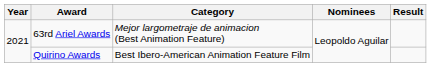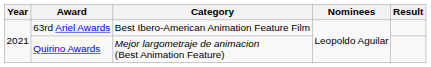 <table class="wikitable">
 <tr>
 <th>Year</th>
 <th>Award</th>
 <th>Category</th>
 <th>Nominees</th>
 <th>Result</th>
 </tr>
 <tr>
 <td rowspan="2">2021</td>
 <td>63rd <a href='#'>Ariel Awards</a></td>
-<td><em>Mejor largometraje de animacion</em><br>(Best Animation Feature)</td>
+<td>Best Ibero-American Animation Feature Film</td>
 <td rowspan="2">Leopoldo Aguilar</td>
 <td></td>
 </tr>
 <tr>
 <td><a href='#'>Quirino Awards</a></td>
-<td>Best Ibero-American Animation Feature Film</td>
+<td><em>Mejor largometraje de animacion</em><br>(Best Animation Feature)</td>
 <td></td>
 </tr>
 </table>
